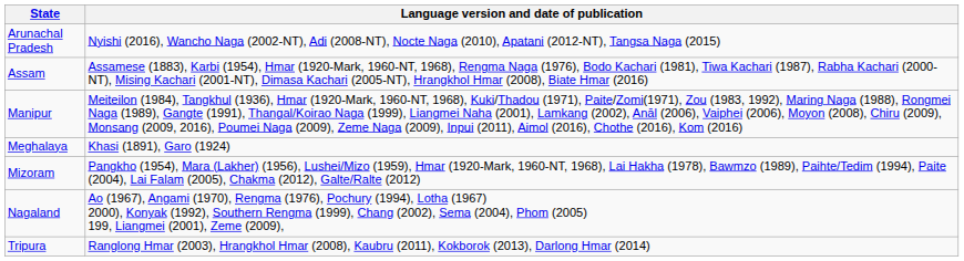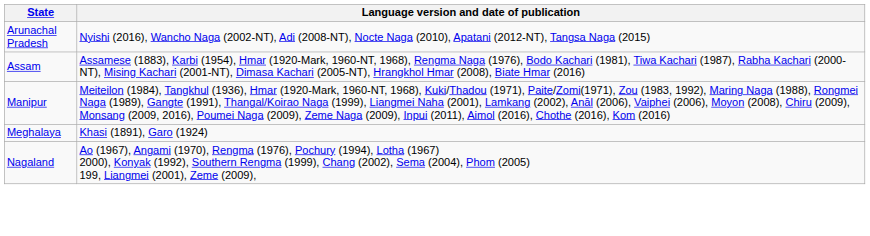 <table class="wikitable">
 <tr>
 <th><a href='#'>State</a></th>
 <th>Language version and date of publication</th>
 </tr>
 <tr>
 <td><a href='#'>Arunachal Pradesh</a></td>
 <td><a href='#'>Nyishi</a> (2016), <a href='#'>Wancho Naga</a> (2002-NT), <a href='#'>Adi</a> (2008-NT), <a href='#'>Nocte Naga</a> (2010), <a href='#'>Apatani</a> (2012-NT), <a href='#'>Tangsa Naga</a> (2015)</td>
 </tr>
 <tr>
 <td><a href='#'>Assam</a></td>
 <td><a href='#'>Assamese</a> (1883), <a href='#'>Karbi</a> (1954), <a href='#'>Hmar</a> (1920-Mark, 1960-NT, 1968), <a href='#'>Rengma Naga</a> (1976), <a href='#'>Bodo Kachari</a> (1981), <a href='#'>Tiwa Kachari</a> (1987), <a href='#'>Rabha Kachari</a> (2000-NT), <a href='#'>Mising Kachari</a> (2001-NT), <a href='#'>Dimasa Kachari</a> (2005-NT), <a href='#'>Hrangkhol Hmar</a> (2008), <a href='#'>Biate Hmar</a> (2016)</td>
 </tr>
 <tr>
 <td><a href='#'>Manipur</a></td>
 <td><a href='#'>Meiteilon</a> (1984), <a href='#'>Tangkhul</a> (1936), <a href='#'>Hmar</a> (1920-Mark, 1960-NT, 1968), <a href='#'>Kuki</a>/<a href='#'>Thadou</a> (1971), <a href='#'>Paite</a>/<a href='#'>Zomi</a>(1971), <a href='#'>Zou</a> (1983, 1992), <a href='#'>Maring Naga</a> (1988), <a href='#'>Rongmei Naga</a> (1989), <a href='#'>Gangte</a> (1991), <a href='#'>Thangal/Koirao Naga</a> (1999), <a href='#'>Liangmei Naha</a> (2001), <a href='#'>Lamkang</a> (2002), <a href='#'>Anāl</a> (2006), <a href='#'>Vaiphei</a> (2006), <a href='#'>Moyon</a> (2008), <a href='#'>Chiru</a> (2009), <a href='#'>Monsang</a> (2009, 2016), <a href='#'>Poumei Naga</a> (2009), <a href='#'>Zeme Naga</a> (2009), <a href='#'>Inpui</a> (2011), <a href='#'>Aimol</a> (2016), <a href='#'>Chothe</a> (2016), <a href='#'>Kom</a> (2016)</td>
 </tr>
 <tr>
 <td><a href='#'>Meghalaya</a></td>
 <td><a href='#'>Khasi</a> (1891), <a href='#'>Garo</a> (1924)</td>
 </tr>
 <tr>
-<td><a href='#'>Mizoram</a></td>
-<td><a href='#'>Pangkho</a> (1954), <a href='#'>Mara (Lakher)</a> (1956), <a href='#'>Lushei/Mizo</a> (1959), <a href='#'>Hmar</a> (1920-Mark, 1960-NT, 1968), <a href='#'>Lai Hakha</a> (1978), <a href='#'>Bawmzo</a> (1989), <a href='#'>Paihte/Tedim</a> (1994), <a href='#'>Paite</a> (2004), <a href='#'>Lai Falam</a> (2005), <a href='#'>Chakma</a> (2012), <a href='#'>Galte/Ralte</a> (2012)</td>
-</tr>
-<tr>
 <td><a href='#'>Nagaland</a></td>
 <td><a href='#'>Ao</a> (1967), <a href='#'>Angami</a> (1970), <a href='#'>Rengma</a> (1976), <a href='#'>Pochury</a> (1994), <a href='#'>Lotha</a> (1967)<br>2000), <a href='#'>Konyak</a> (1992), <a href='#'>Southern Rengma</a> (1999), <a href='#'>Chang</a> (2002), <a href='#'>Sema</a> (2004), <a href='#'>Phom</a> (2005)<br>199, <a href='#'>Liangmei</a> (2001), <a href='#'>Zeme</a> (2009),</td>
 </tr>
-<tr>
-<td><a href='#'>Tripura</a></td>
-<td><a href='#'>Ranglong Hmar</a> (2003), <a href='#'>Hrangkhol Hmar</a> (2008), <a href='#'>Kaubru</a> (2011), <a href='#'>Kokborok</a> (2013), <a href='#'>Darlong Hmar</a> (2014)</td>
-</tr>
 </table>
